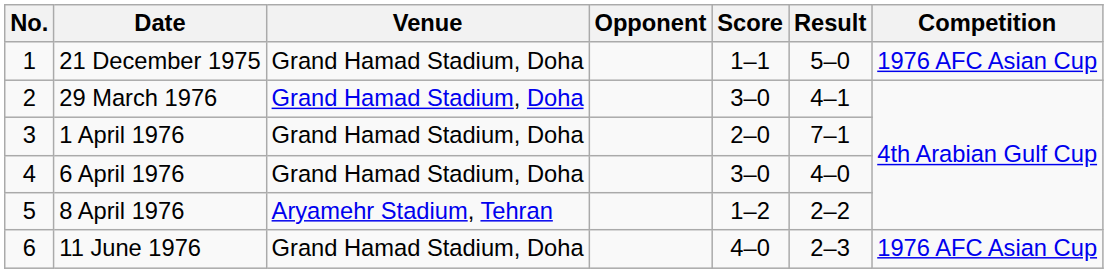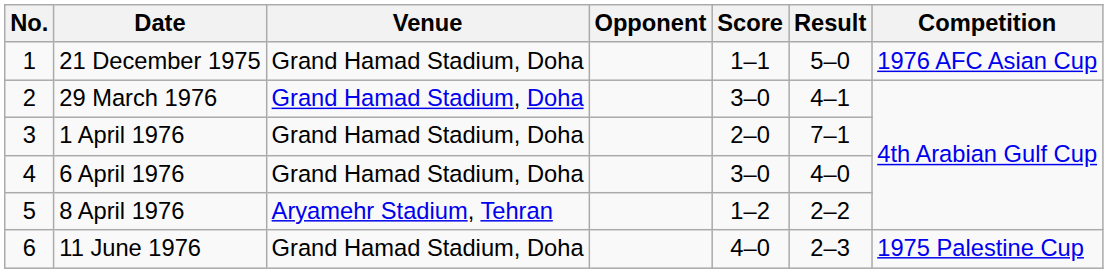 <table class="wikitable sortable">
 <tr>
 <th scope="col">No.</th>
 <th scope="col">Date</th>
 <th scope="col">Venue</th>
 <th scope="col">Opponent</th>
 <th scope="col">Score</th>
 <th scope="col">Result</th>
 <th scope="col">Competition</th>
 </tr>
 <tr>
 <td align="center">1</td>
 <td>21 December 1975</td>
 <td>Grand Hamad Stadium, Doha</td>
 <td></td>
 <td align="center">1–1</td>
 <td align="center">5–0</td>
 <td><a href='#'>1976 AFC Asian Cup</a></td>
 </tr>
 <tr>
 <td align="center">2</td>
 <td>29 March 1976</td>
 <td><a href='#'>Grand Hamad Stadium</a>, <a href='#'>Doha</a></td>
 <td></td>
 <td align="center">3–0</td>
 <td align="center">4–1</td>
 <td rowspan="4"><a href='#'>4th Arabian Gulf Cup</a></td>
 </tr>
 <tr>
 <td align="center">3</td>
 <td>1 April 1976</td>
 <td>Grand Hamad Stadium, Doha</td>
 <td></td>
 <td align="center">2–0</td>
 <td align="center">7–1</td>
 </tr>
 <tr>
 <td align="center">4</td>
 <td>6 April 1976</td>
 <td>Grand Hamad Stadium, Doha</td>
 <td></td>
 <td align="center">3–0</td>
 <td align="center">4–0</td>
 </tr>
 <tr>
 <td align="center">5</td>
 <td>8 April 1976</td>
 <td><a href='#'>Aryamehr Stadium</a>, <a href='#'>Tehran</a></td>
 <td></td>
 <td align="center">1–2</td>
 <td align="center">2–2</td>
 </tr>
 <tr>
 <td align="center">6</td>
 <td>11 June 1976</td>
 <td>Grand Hamad Stadium, Doha</td>
 <td></td>
 <td align="center">4–0</td>
 <td align="center">2–3</td>
-<td><a href='#'>1976 AFC Asian Cup</a></td>
+<td><a href='#'>1975 Palestine Cup</a></td>
 </tr>
 </table>
